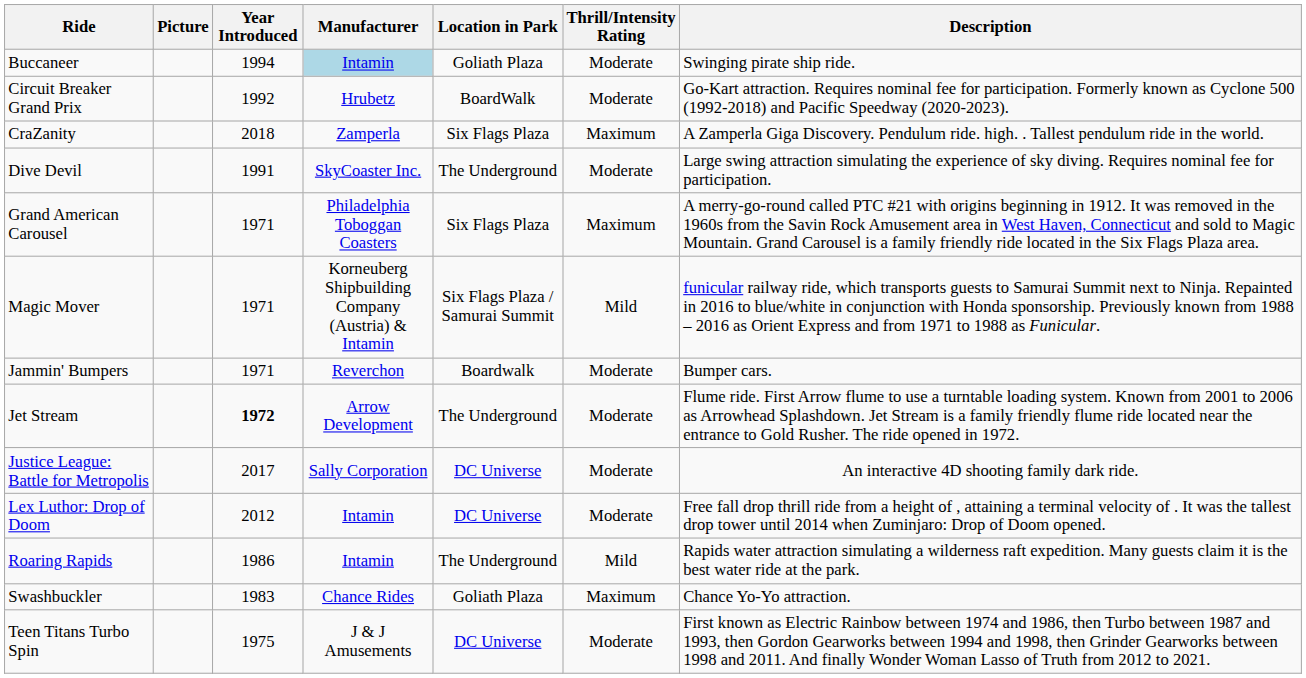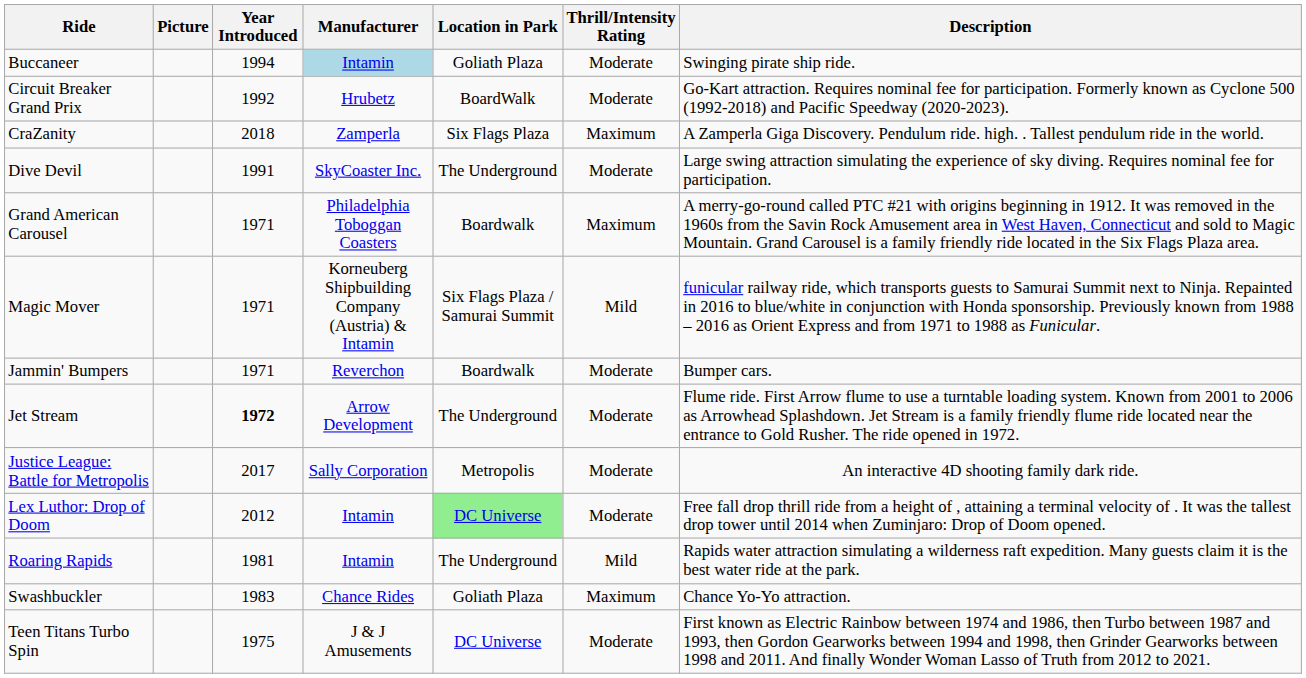 <table class="wikitable sortable" style="text-align: center">
 <tr>
 <th>Ride</th>
 <th>Picture</th>
 <th style="width:7%;">Year Introduced</th>
 <th style="width:10%;">Manufacturer</th>
 <th style="width:10%;">Location in Park</th>
 <th style="width:5%;">Thrill/Intensity Rating</th>
 <th class="unsortable">Description</th>
 </tr>
 <tr>
 <td style="text-align:left;">Buccaneer</td>
 <td> </td>
 <td>1994</td>
 <td style="background: lightblue;"><a href='#'>Intamin</a></td>
 <td>Goliath Plaza</td>
 <td>Moderate</td>
 <td style="text-align:left;">Swinging pirate ship ride.</td>
 </tr>
 <tr>
 <td style="text-align:left;">Circuit Breaker Grand Prix</td>
 <td></td>
 <td>1992</td>
 <td><a href='#'>Hrubetz</a></td>
 <td>BoardWalk</td>
 <td>Moderate</td>
 <td style="text-align:left;">Go-Kart attraction. Requires nominal fee for participation. Formerly known as Cyclone 500 (1992-2018) and Pacific Speedway (2020-2023).</td>
 </tr>
 <tr>
 <td style="text-align:left;">CraZanity</td>
 <td></td>
 <td>2018</td>
 <td><a href='#'>Zamperla</a></td>
 <td>Six Flags Plaza</td>
 <td>Maximum</td>
 <td style="text-align:left;">A Zamperla Giga Discovery. Pendulum ride.  high. . Tallest pendulum ride in the world.</td>
 </tr>
 <tr>
 <td style="text-align:left;">Dive Devil</td>
 <td></td>
 <td>1991</td>
 <td><a href='#'>SkyCoaster Inc.</a></td>
 <td>The Underground</td>
 <td>Moderate</td>
 <td style="text-align:left;">Large swing attraction simulating the experience of sky diving. Requires nominal fee for participation.</td>
 </tr>
 <tr>
 <td style="text-align:left;">Grand American Carousel</td>
 <td></td>
 <td>1971</td>
 <td><a href='#'>Philadelphia Toboggan Coasters</a></td>
-<td>Six Flags Plaza</td>
+<td>Boardwalk</td>
 <td>Maximum</td>
 <td style="text-align:left;">A merry-go-round called PTC #21 with origins beginning in 1912. It was removed in the 1960s from the Savin Rock Amusement area in <a href='#'>West Haven, Connecticut</a> and sold to Magic Mountain. Grand Carousel is a family friendly ride located in the Six Flags Plaza area.</td>
 </tr>
 <tr>
 <td style="text-align:left;">Magic Mover</td>
 <td></td>
 <td>1971</td>
 <td>Korneuberg Shipbuilding Company (Austria) & <a href='#'>Intamin</a></td>
 <td>Six Flags Plaza / Samurai Summit</td>
 <td>Mild</td>
 <td style="text-align:left;"> <a href='#'>funicular</a> railway ride, which transports guests to Samurai Summit next to Ninja.  Repainted in 2016 to blue/white in conjunction with Honda sponsorship. Previously known from 1988 – 2016 as Orient Express and from 1971 to 1988 as <em>Funicular</em>.</td>
 </tr>
 <tr>
 <td style="text-align:left;">Jammin' Bumpers</td>
 <td> </td>
 <td>1971</td>
 <td><a href='#'>Reverchon</a></td>
 <td>Boardwalk</td>
 <td>Moderate</td>
 <td style="text-align:left;">Bumper cars.</td>
 </tr>
 <tr>
 <td style="text-align:left;">Jet Stream</td>
 <td></td>
 <td><strong>1972</strong></td>
 <td><a href='#'>Arrow Development</a></td>
 <td>The Underground</td>
 <td>Moderate</td>
 <td style="text-align:left;">Flume ride. First Arrow flume to use a turntable loading system. Known from 2001 to 2006 as Arrowhead Splashdown. Jet Stream is a family friendly flume ride located near the entrance to Gold Rusher. The ride opened in 1972.</td>
 </tr>
 <tr>
 <td style="text-align:left;"><a href='#'>Justice League: Battle for Metropolis</a></td>
 <td> </td>
 <td>2017</td>
 <td><a href='#'>Sally Corporation</a></td>
-<td><a href='#'>DC Universe</a></td>
+<td>Metropolis</td>
 <td>Moderate</td>
 <td style="text-align;">An interactive 4D shooting family dark ride.</td>
 </tr>
 <tr>
 <td style="text-align:left;"><a href='#'>Lex Luthor: Drop of Doom</a></td>
 <td></td>
 <td>2012</td>
 <td><a href='#'>Intamin</a></td>
-<td><a href='#'>DC Universe</a></td>
+<td style="background: lightgreen;"><a href='#'>DC Universe</a></td>
 <td>Moderate</td>
 <td style="text-align:left;">Free fall drop thrill ride from a height of , attaining a terminal velocity of . It was the tallest drop tower until 2014 when Zuminjaro: Drop of Doom opened.</td>
 </tr>
 <tr>
 <td style="text-align:left;"><a href='#'>Roaring Rapids</a></td>
 <td></td>
-<td>1986</td>
+<td>1981</td>
 <td><a href='#'>Intamin</a></td>
 <td>The Underground</td>
 <td>Mild</td>
 <td style="text-align:left;">Rapids water attraction simulating a wilderness raft expedition. Many guests claim it is the best water ride at the park.</td>
 </tr>
 <tr>
 <td style="text-align:left;">Swashbuckler</td>
 <td></td>
 <td>1983</td>
 <td><a href='#'>Chance Rides</a></td>
 <td>Goliath Plaza</td>
 <td>Maximum</td>
 <td style="text-align:left;">Chance Yo-Yo attraction.</td>
 </tr>
 <tr>
 <td style="text-align:left;">Teen Titans Turbo Spin</td>
 <td></td>
 <td>1975</td>
 <td>J & J Amusements</td>
 <td><a href='#'>DC Universe</a></td>
 <td>Moderate</td>
 <td style="text-align:left;">First known as Electric Rainbow between 1974 and 1986, then Turbo between 1987 and 1993, then Gordon Gearworks between 1994 and 1998, then Grinder Gearworks between 1998 and 2011. And finally Wonder Woman Lasso of Truth from 2012 to 2021.</td>
 </tr>
 </table>
